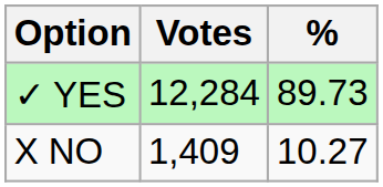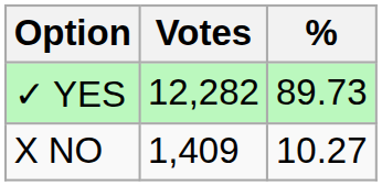 <table class="wikitable">
 <tr>
 <th>Option</th>
 <th>Votes</th>
 <th>%</th>
 </tr>
 <tr>
 <td style=background:#bbf8be>✓ YES</td>
-<td style=background:#bbf8be>12,284</td>
+<td style=background:#bbf8be>12,282</td>
 <td style=background:#bbf8be>89.73</td>
 </tr>
 <tr>
 <td>X NO</td>
 <td>1,409</td>
 <td>10.27</td>
 </tr>
 </table>
